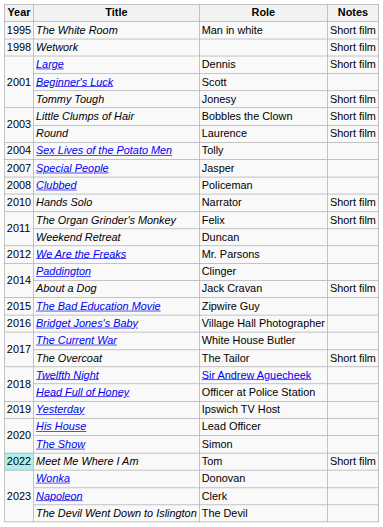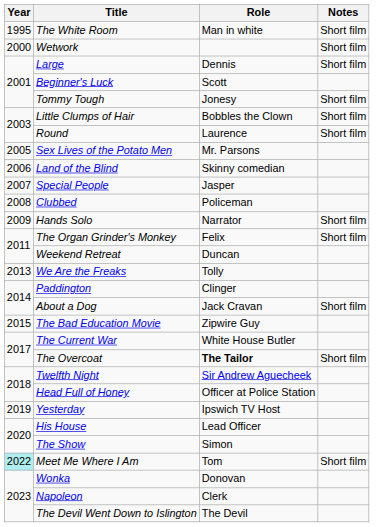 <table class="wikitable sortable">
 <tr>
 <th>Year</th>
 <th>Title</th>
 <th>Role</th>
 <th class="unsortable">Notes</th>
 </tr>
 <tr>
 <td>1995</td>
 <td><em>The White Room</em></td>
 <td>Man in white</td>
 <td>Short film</td>
 </tr>
 <tr>
-<td>1998</td>
+<td>2000</td>
 <td><em>Wetwork</em></td>
 <td></td>
 <td>Short film</td>
 </tr>
 <tr>
 <td rowspan="3">2001</td>
 <td><em><a href='#'>Large</a></em></td>
 <td>Dennis</td>
 <td>Short film</td>
 </tr>
 <tr>
 <td><em><a href='#'>Beginner's Luck</a></em></td>
 <td>Scott</td>
 <td></td>
 </tr>
 <tr>
 <td><em>Tommy Tough</em></td>
 <td>Jonesy</td>
 <td>Short film</td>
 </tr>
 <tr>
 <td rowspan="2">2003</td>
 <td><em>Little Clumps of Hair</em></td>
 <td>Bobbles the Clown</td>
 <td>Short film</td>
 </tr>
 <tr>
 <td><em>Round</em></td>
 <td>Laurence</td>
 <td>Short film</td>
 </tr>
 <tr>
-<td>2004</td>
+<td>2005</td>
 <td><em><a href='#'>Sex Lives of the Potato Men</a></em></td>
-<td>Tolly</td>
+<td>Mr. Parsons</td>
+<td></td>
+</tr>
+<tr>
+<td>2006</td>
+<td><em><a href='#'>Land of the Blind</a></em></td>
+<td>Skinny comedian</td>
 <td></td>
 </tr>
 <tr>
 <td>2007</td>
 <td><em><a href='#'>Special People</a></em></td>
 <td>Jasper</td>
 <td></td>
 </tr>
 <tr>
 <td>2008</td>
 <td><em><a href='#'>Clubbed</a></em></td>
 <td>Policeman</td>
 <td></td>
 </tr>
 <tr>
-<td>2010</td>
+<td>2009</td>
 <td><em>Hands Solo</em></td>
 <td>Narrator</td>
 <td>Short film</td>
 </tr>
 <tr>
 <td rowspan="2">2011</td>
 <td><em>The Organ Grinder's Monkey</em></td>
 <td>Felix</td>
 <td>Short film</td>
 </tr>
 <tr>
 <td><em>Weekend Retreat</em></td>
 <td>Duncan</td>
 <td></td>
 </tr>
 <tr>
-<td>2012</td>
+<td>2013</td>
 <td><em><a href='#'>We Are the Freaks</a></em></td>
-<td>Mr. Parsons</td>
+<td>Tolly</td>
 <td></td>
 </tr>
 <tr>
 <td rowspan="2">2014</td>
 <td><em><a href='#'>Paddington</a></em></td>
 <td>Clinger</td>
 <td></td>
 </tr>
 <tr>
 <td><em>About a Dog</em></td>
 <td>Jack Cravan</td>
 <td>Short film</td>
 </tr>
 <tr>
 <td>2015</td>
 <td><em><a href='#'>The Bad Education Movie</a></em></td>
 <td>Zipwire Guy</td>
 <td></td>
 </tr>
 <tr>
-<td>2016</td>
-<td><em><a href='#'>Bridget Jones's Baby</a></em></td>
-<td>Village Hall Photographer</td>
-<td></td>
-</tr>
-<tr>
 <td rowspan="2">2017</td>
 <td><em><a href='#'>The Current War</a></em></td>
 <td>White House Butler</td>
 <td></td>
 </tr>
 <tr>
 <td><em>The Overcoat</em></td>
-<td>The Tailor</td>
+<td><strong>The Tailor</strong></td>
 <td>Short film</td>
 </tr>
 <tr>
 <td rowspan="2">2018</td>
 <td><a href='#'><em>Twelfth Night</em></a></td>
 <td><a href='#'>Sir Andrew Aguecheek</a></td>
 <td></td>
 </tr>
 <tr>
 <td><a href='#'><em>Head Full of Honey</em></a></td>
 <td>Officer at Police Station</td>
 <td></td>
 </tr>
 <tr>
 <td>2019</td>
 <td><a href='#'><em>Yesterday</em></a></td>
 <td>Ipswich TV Host</td>
 <td></td>
 </tr>
 <tr>
 <td rowspan="2">2020</td>
 <td><em><a href='#'>His House</a></em></td>
 <td>Lead Officer</td>
 <td></td>
 </tr>
 <tr>
 <td><a href='#'><em>The Show</em></a></td>
 <td>Simon</td>
 <td></td>
 </tr>
 <tr>
 <td style="background: paleturquoise;">2022</td>
 <td><em>Meet Me Where I Am</em></td>
 <td>Tom</td>
 <td>Short film</td>
 </tr>
 <tr>
 <td rowspan="3">2023</td>
 <td><em><a href='#'>Wonka</a></em></td>
 <td>Donovan</td>
 <td></td>
 </tr>
 <tr>
 <td><a href='#'><em>Napoleon</em></a></td>
 <td>Clerk</td>
 <td></td>
 </tr>
 <tr>
 <td><em>The Devil Went Down to Islington</em></td>
 <td>The Devil</td>
 <td></td>
 </tr>
 </table>
